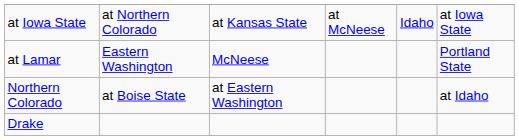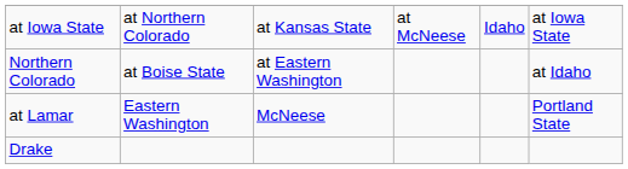 <table class="wikitable">
 <tr>
 </tr>
 <tr>
 <td>at <a href='#'>Iowa State</a></td>
 <td>at <a href='#'>Northern Colorado</a></td>
 <td>at <a href='#'>Kansas State</a></td>
 <td>at <a href='#'>McNeese</a></td>
 <td><a href='#'>Idaho</a></td>
 <td>at <a href='#'>Iowa State</a></td>
 </tr>
 <tr>
+<td><a href='#'>Northern Colorado</a></td>
+<td>at <a href='#'>Boise State</a></td>
+<td>at <a href='#'>Eastern Washington</a></td>
+<td></td>
+<td></td>
+<td>at <a href='#'>Idaho</a></td>
+</tr>
+<tr>
 <td>at <a href='#'>Lamar</a></td>
 <td><a href='#'>Eastern Washington</a></td>
 <td><a href='#'>McNeese</a></td>
 <td></td>
 <td></td>
 <td><a href='#'>Portland State</a></td>
-</tr>
-<tr>
-<td><a href='#'>Northern Colorado</a></td>
-<td>at <a href='#'>Boise State</a></td>
-<td>at <a href='#'>Eastern Washington</a></td>
-<td></td>
-<td></td>
-<td>at <a href='#'>Idaho</a></td>
 </tr>
 <tr>
 <td><a href='#'>Drake</a></td>
 <td></td>
 <td></td>
 <td></td>
 <td></td>
 <td></td>
 </tr>
 </table>
